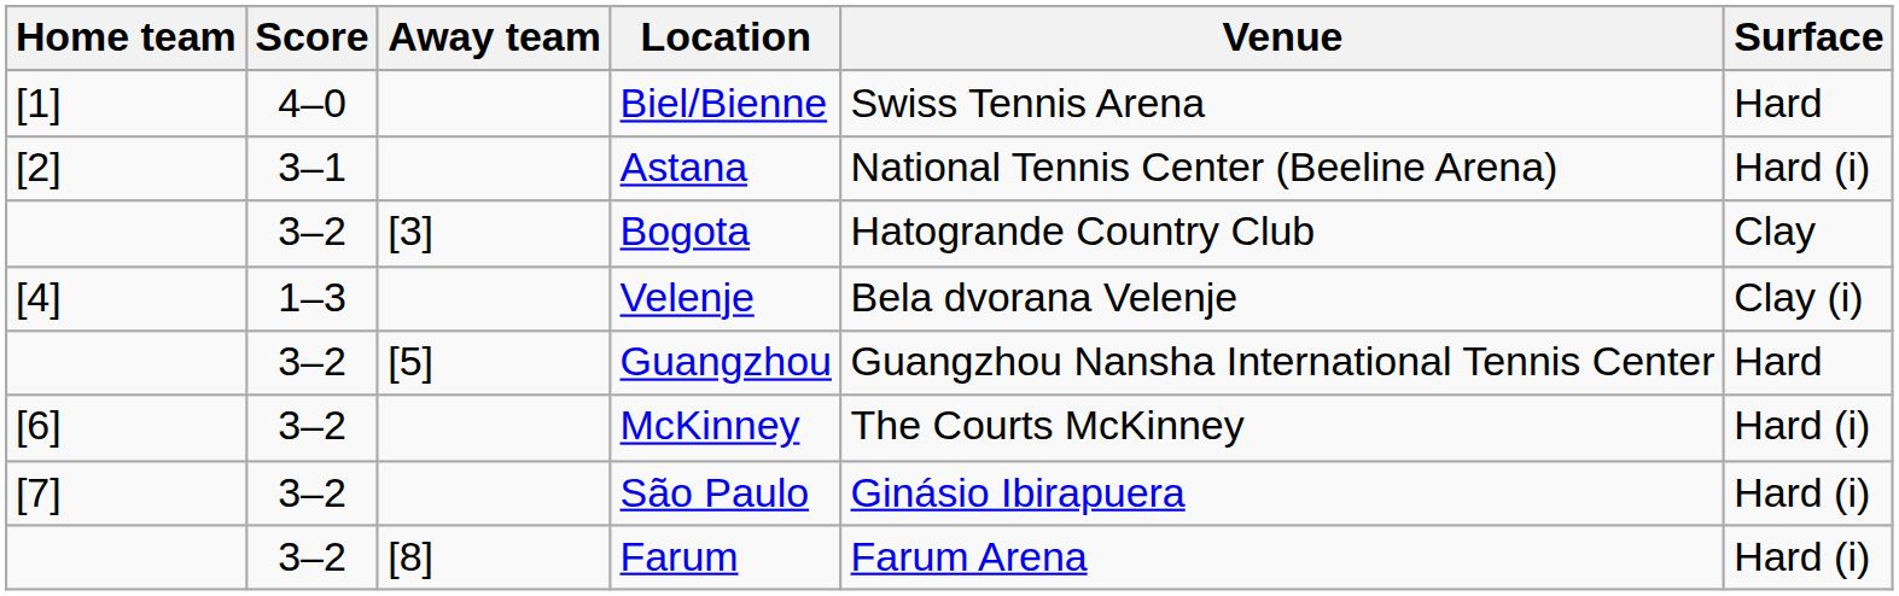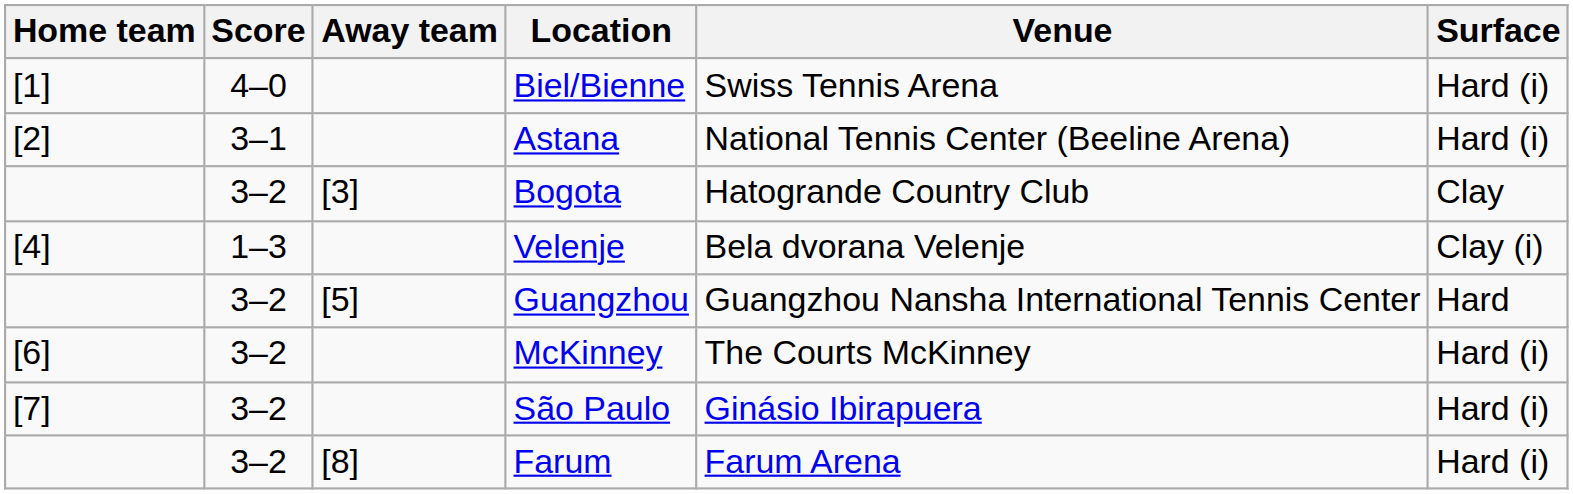 <table class="wikitable">
 <tr>
 <th>Home team</th>
 <th>Score</th>
 <th>Away team</th>
 <th>Location</th>
 <th>Venue</th>
 <th>Surface</th>
 </tr>
 <tr>
 <td><strong></strong> [1]</td>
 <td align=center>4–0</td>
 <td></td>
 <td><a href='#'>Biel/Bienne</a></td>
 <td>Swiss Tennis Arena</td>
-<td>Hard</td>
+<td>Hard (i)</td>
 </tr>
 <tr>
 <td><strong></strong> [2]</td>
 <td align=center>3–1</td>
 <td></td>
 <td><a href='#'>Astana</a></td>
 <td>National Tennis Center (Beeline Arena)</td>
 <td>Hard (i)</td>
 </tr>
 <tr>
 <td><strong></strong></td>
 <td align=center>3–2</td>
 <td> [3]</td>
 <td><a href='#'>Bogota</a></td>
 <td>Hatogrande Country Club</td>
 <td>Clay</td>
 </tr>
 <tr>
 <td> [4]</td>
 <td align=center>1–3</td>
 <td><strong></strong></td>
 <td><a href='#'>Velenje</a></td>
 <td>Bela dvorana Velenje</td>
 <td>Clay (i)</td>
 </tr>
 <tr>
 <td><strong></strong></td>
 <td align=center>3–2</td>
 <td> [5]</td>
 <td><a href='#'>Guangzhou</a></td>
 <td>Guangzhou Nansha International Tennis Center</td>
 <td>Hard</td>
 </tr>
 <tr>
 <td><strong></strong> [6]</td>
 <td align=center>3–2</td>
 <td></td>
 <td><a href='#'>McKinney</a></td>
 <td>The Courts McKinney</td>
 <td>Hard (i)</td>
 </tr>
 <tr>
 <td><strong>  </strong> [7]</td>
 <td align=center>3–2</td>
 <td></td>
 <td><a href='#'>São Paulo</a></td>
 <td><a href='#'>Ginásio Ibirapuera</a></td>
 <td>Hard (i)</td>
 </tr>
 <tr>
 <td><strong></strong></td>
 <td align=center>3–2</td>
 <td> [8]</td>
 <td><a href='#'>Farum</a></td>
 <td><a href='#'>Farum Arena</a></td>
 <td>Hard (i)</td>
 </tr>
 </table>
